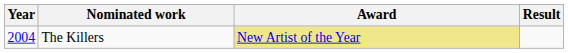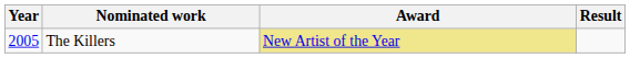 <table class="wikitable">
 <tr>
 <th>Year</th>
 <th width="220">Nominated work</th>
 <th width="325">Award</th>
 <th width="10">Result</th>
 </tr>
 <tr>
-<td><a href='#'>2004</a></td>
+<td><a href='#'>2005</a></td>
 <td>The Killers</td>
 <td style="background: khaki;"><a href='#'>New Artist of the Year</a></td>
 <td></td>
 </tr>
 </table>
